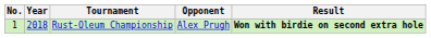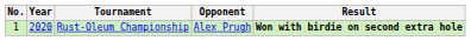 <table class="wikitable" style="font-size:95%;">
 <tr>
 <th>No.</th>
 <th>Year</th>
 <th>Tournament</th>
 <th>Opponent</th>
 <th>Result</th>
 </tr>
 <tr style="background:#D0F0C0;">
 <td align=center>1</td>
-<td><a href='#'>2018</a></td>
+<td><a href='#'>2020</a></td>
 <td><a href='#'>Rust-Oleum Championship</a></td>
 <td> <a href='#'>Alex Prugh</a></td>
 <td><strong>Won with birdie on second extra hole</strong></td>
 </tr>
 </table>
